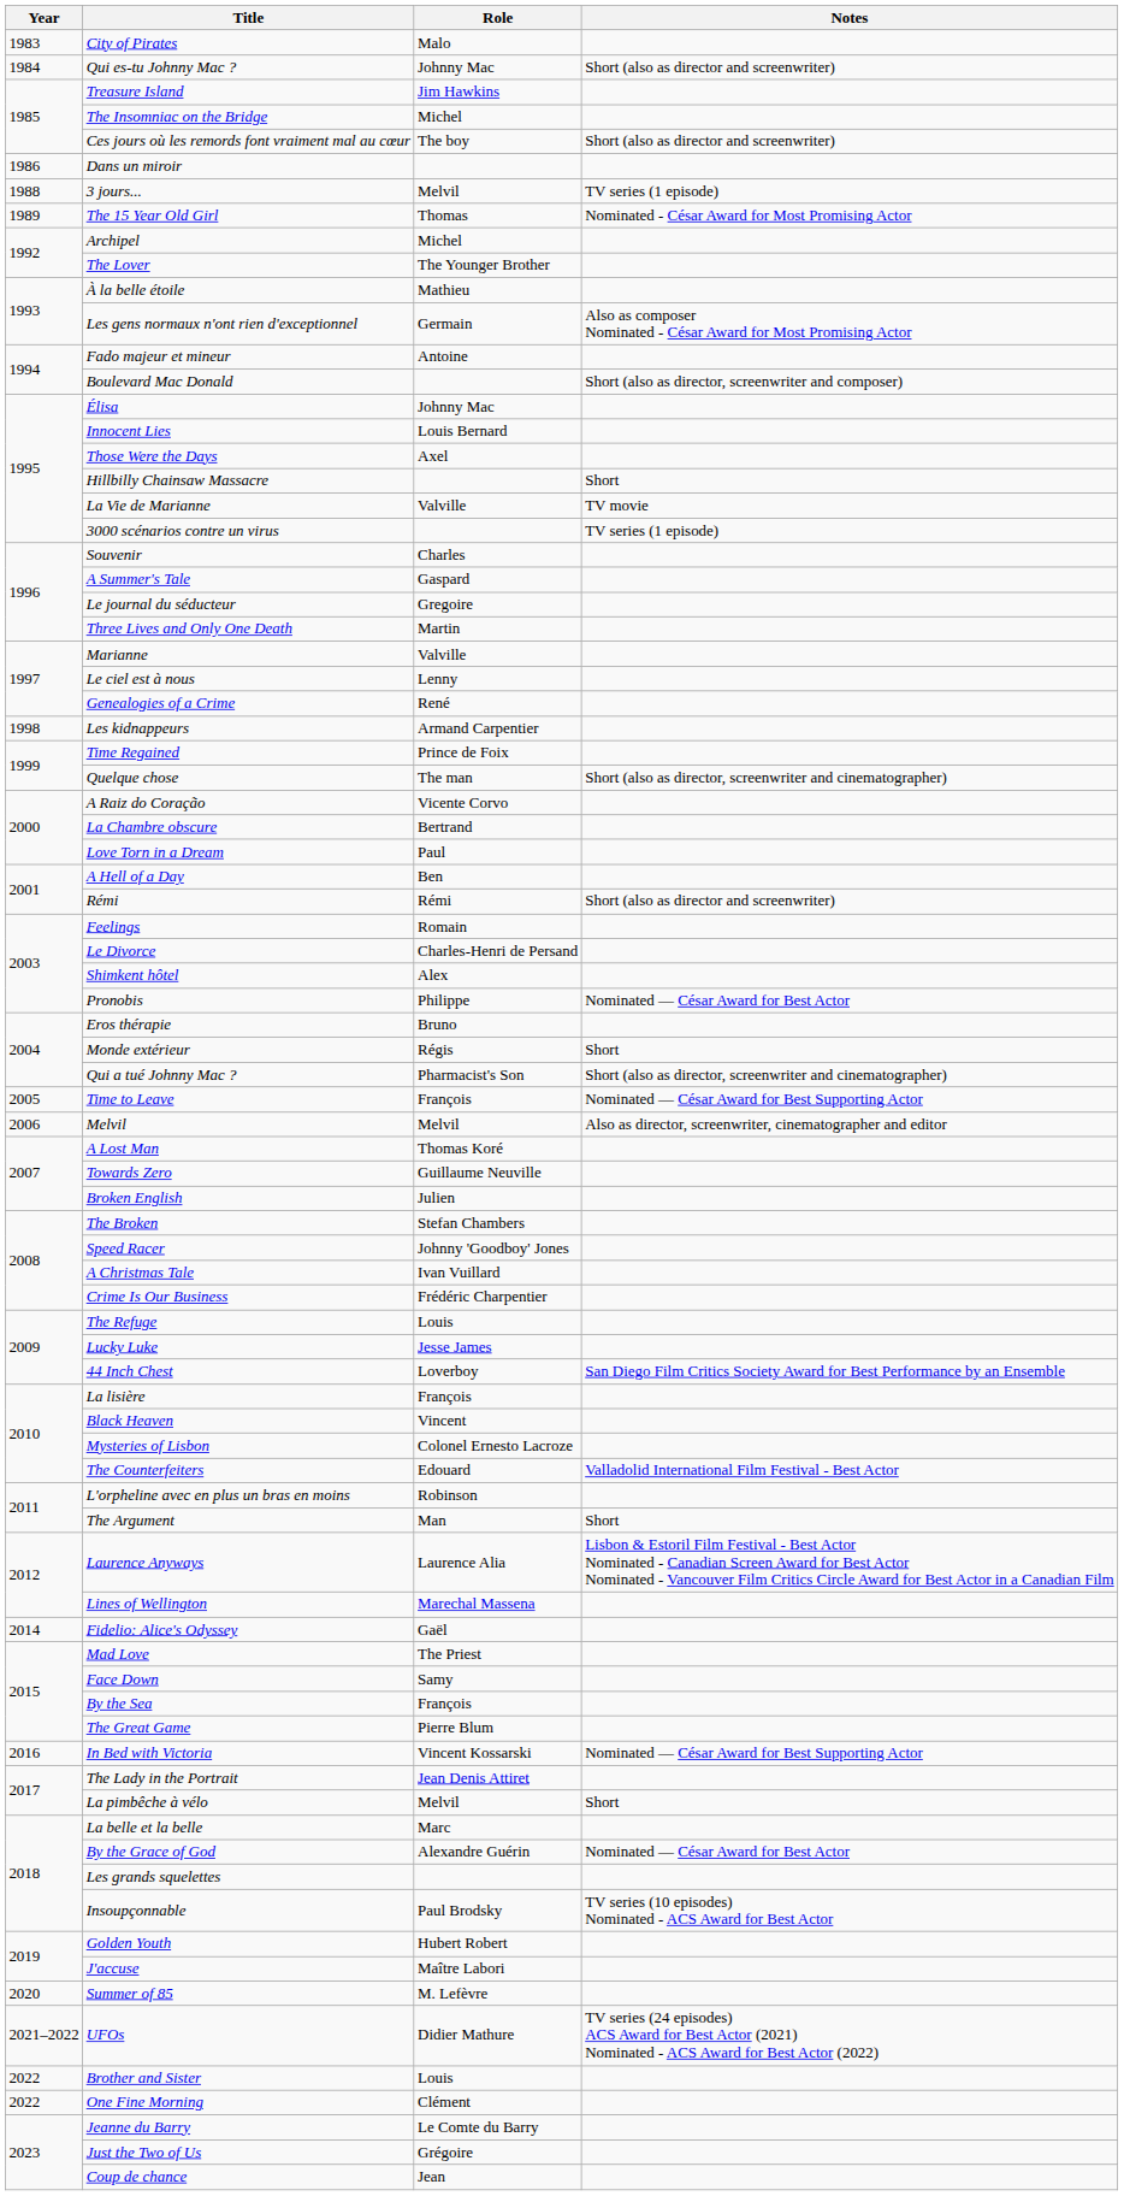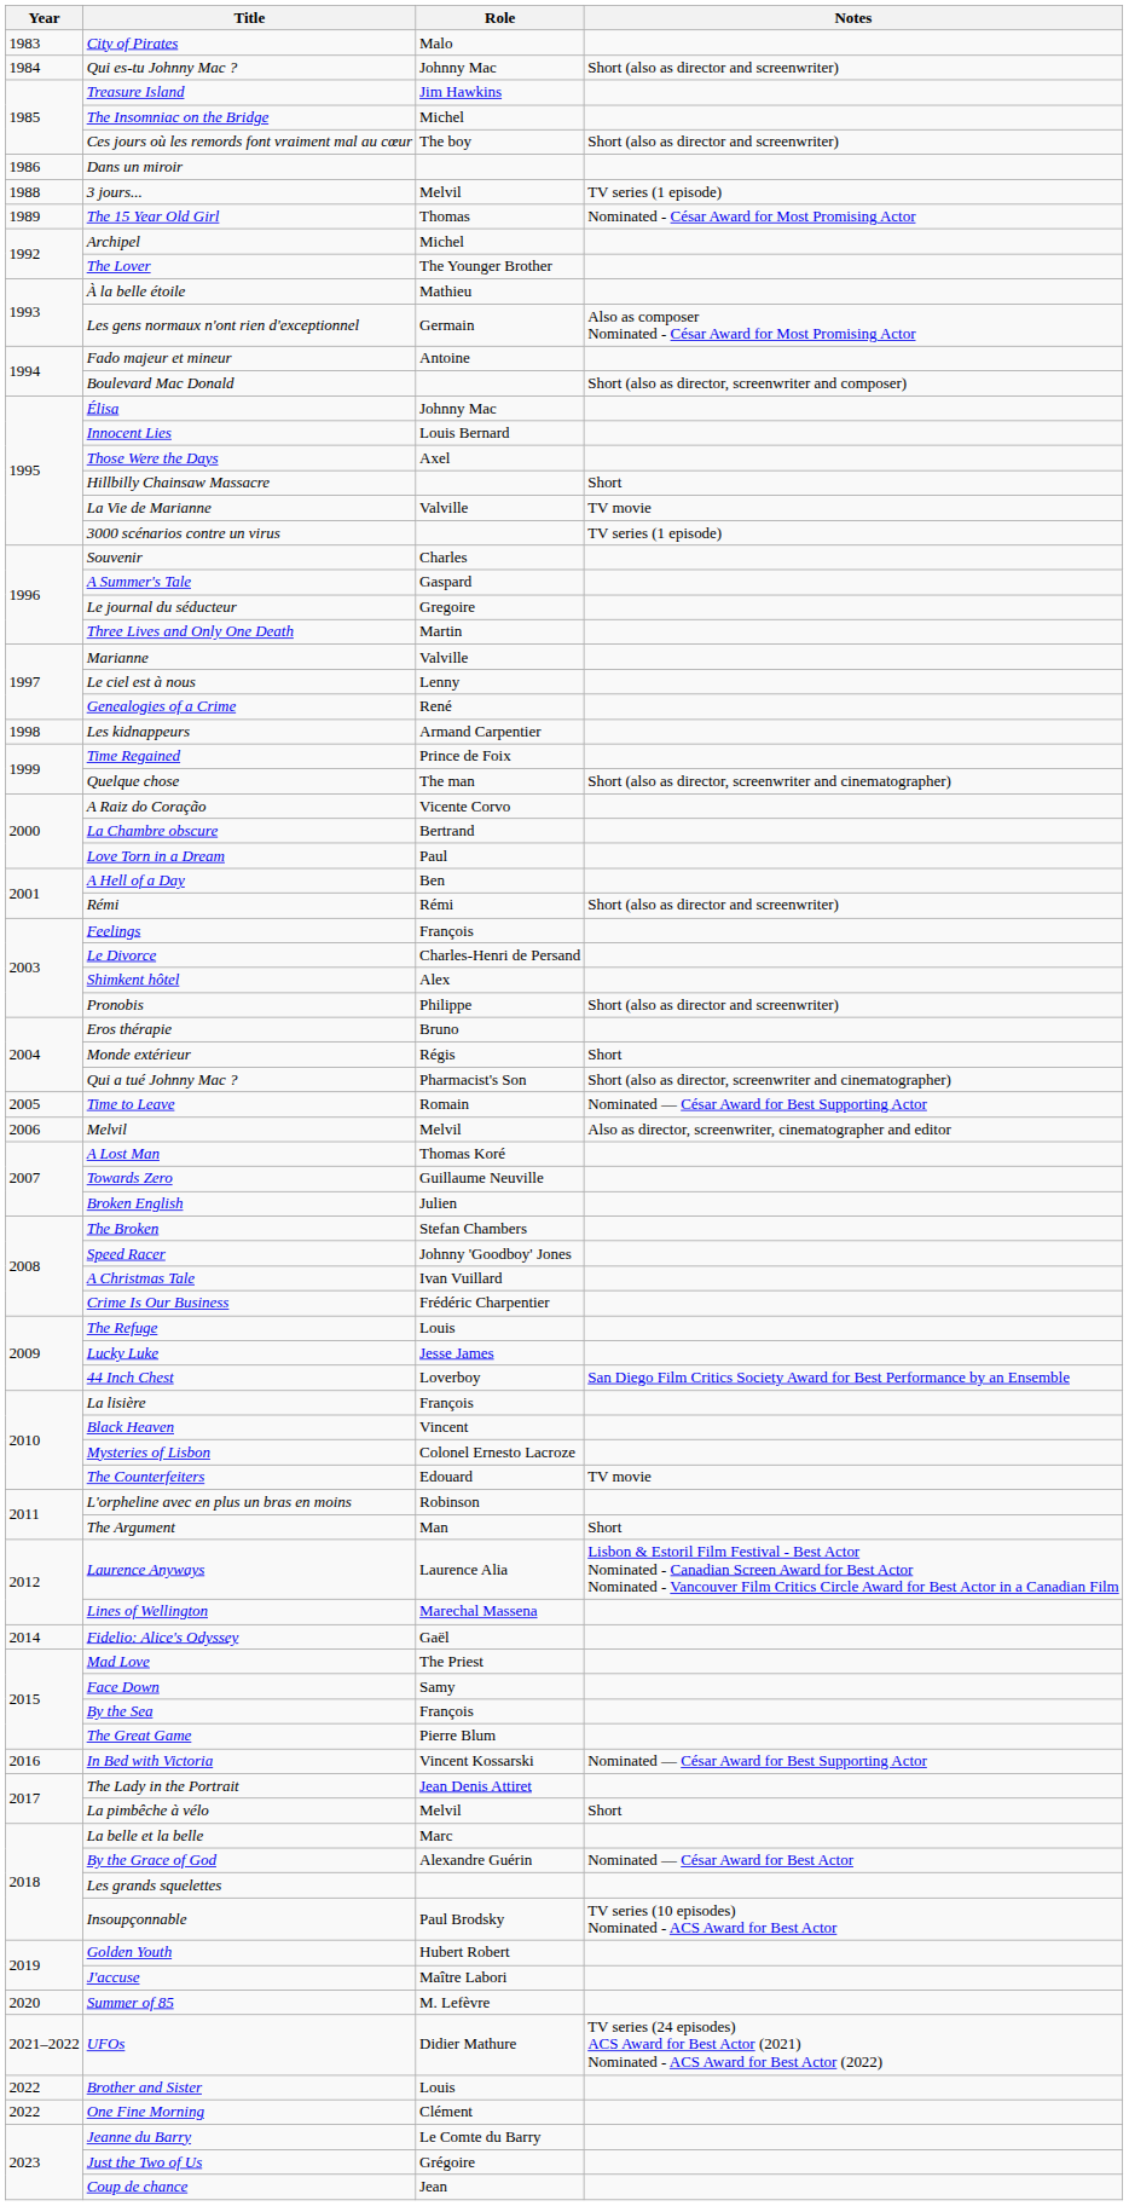 <table class="wikitable sortable">
 <tr>
 <th>Year</th>
 <th>Title</th>
 <th>Role</th>
 <th class="unsortable">Notes</th>
 </tr>
 <tr>
 <td>1983</td>
 <td><em><a href='#'>City of Pirates</a></em></td>
 <td>Malo</td>
 <td></td>
 </tr>
 <tr>
 <td>1984</td>
 <td><em>Qui es-tu Johnny Mac ?</em></td>
 <td>Johnny Mac</td>
 <td>Short (also as director and screenwriter)</td>
 </tr>
 <tr>
 <td rowspan=3>1985</td>
 <td><em><a href='#'>Treasure Island</a></em></td>
 <td><a href='#'>Jim Hawkins</a></td>
 <td></td>
 </tr>
 <tr>
 <td><em><a href='#'>The Insomniac on the Bridge</a></em></td>
 <td>Michel</td>
 <td></td>
 </tr>
 <tr>
 <td><em>Ces jours où les remords font vraiment mal au cœur</em></td>
 <td>The boy</td>
 <td>Short (also as director and screenwriter)</td>
 </tr>
 <tr>
 <td>1986</td>
 <td><em>Dans un miroir</em></td>
 <td></td>
 <td></td>
 </tr>
 <tr>
 <td>1988</td>
 <td><em>3 jours...</em></td>
 <td>Melvil</td>
 <td>TV series (1 episode)</td>
 </tr>
 <tr>
 <td>1989</td>
 <td><em><a href='#'>The 15 Year Old Girl</a></em></td>
 <td>Thomas</td>
 <td>Nominated - <a href='#'>César Award for Most Promising Actor</a></td>
 </tr>
 <tr>
 <td rowspan=2>1992</td>
 <td><em>Archipel</em></td>
 <td>Michel</td>
 <td></td>
 </tr>
 <tr>
 <td><em><a href='#'>The Lover</a></em></td>
 <td>The Younger Brother</td>
 <td></td>
 </tr>
 <tr>
 <td rowspan=2>1993</td>
 <td><em>À la belle étoile</em></td>
 <td>Mathieu</td>
 <td></td>
 </tr>
 <tr>
 <td><em>Les gens normaux n'ont rien d'exceptionnel</em></td>
 <td>Germain</td>
 <td>Also as composer<br>Nominated - <a href='#'>César Award for Most Promising Actor</a></td>
 </tr>
 <tr>
 <td rowspan=2>1994</td>
 <td><em>Fado majeur et mineur</em></td>
 <td>Antoine</td>
 <td></td>
 </tr>
 <tr>
 <td><em>Boulevard Mac Donald</em></td>
 <td></td>
 <td>Short (also as director, screenwriter and composer)</td>
 </tr>
 <tr>
 <td rowspan=6>1995</td>
 <td><em><a href='#'>Élisa</a></em></td>
 <td>Johnny Mac</td>
 <td></td>
 </tr>
 <tr>
 <td><em><a href='#'>Innocent Lies</a></em></td>
 <td>Louis Bernard</td>
 <td></td>
 </tr>
 <tr>
 <td><em><a href='#'>Those Were the Days</a></em></td>
 <td>Axel</td>
 <td></td>
 </tr>
 <tr>
 <td><em>Hillbilly Chainsaw Massacre</em></td>
 <td></td>
 <td>Short</td>
 </tr>
 <tr>
 <td><em>La Vie de Marianne</em></td>
 <td>Valville</td>
 <td>TV movie</td>
 </tr>
 <tr>
 <td><em>3000 scénarios contre un virus</em></td>
 <td></td>
 <td>TV series (1 episode)</td>
 </tr>
 <tr>
 <td rowspan=4>1996</td>
 <td><em>Souvenir</em></td>
 <td>Charles</td>
 <td></td>
 </tr>
 <tr>
 <td><em><a href='#'>A Summer's Tale</a></em></td>
 <td>Gaspard</td>
 <td></td>
 </tr>
 <tr>
 <td><em>Le journal du séducteur</em></td>
 <td>Gregoire</td>
 <td></td>
 </tr>
 <tr>
 <td><em><a href='#'>Three Lives and Only One Death</a></em></td>
 <td>Martin</td>
 <td></td>
 </tr>
 <tr>
 <td rowspan=3>1997</td>
 <td><em>Marianne</em></td>
 <td>Valville</td>
 <td></td>
 </tr>
 <tr>
 <td><em>Le ciel est à nous</em></td>
 <td>Lenny</td>
 <td></td>
 </tr>
 <tr>
 <td><em><a href='#'>Genealogies of a Crime</a></em></td>
 <td>René</td>
 <td></td>
 </tr>
 <tr>
 <td>1998</td>
 <td><em>Les kidnappeurs</em></td>
 <td>Armand Carpentier</td>
 <td></td>
 </tr>
 <tr>
 <td rowspan=2>1999</td>
 <td><em><a href='#'>Time Regained</a></em></td>
 <td>Prince de Foix</td>
 <td></td>
 </tr>
 <tr>
 <td><em>Quelque chose</em></td>
 <td>The man</td>
 <td>Short (also as director, screenwriter and cinematographer)</td>
 </tr>
 <tr>
 <td rowspan=3>2000</td>
 <td><em>A Raiz do Coração</em></td>
 <td>Vicente Corvo</td>
 <td></td>
 </tr>
 <tr>
 <td><em><a href='#'>La Chambre obscure</a></em></td>
 <td>Bertrand</td>
 <td></td>
 </tr>
 <tr>
 <td><em><a href='#'>Love Torn in a Dream</a></em></td>
 <td>Paul</td>
 <td></td>
 </tr>
 <tr>
 <td rowspan=2>2001</td>
 <td><em><a href='#'>A Hell of a Day</a></em></td>
 <td>Ben</td>
 <td></td>
 </tr>
 <tr>
 <td><em>Rémi</em></td>
 <td>Rémi</td>
 <td>Short (also as director and screenwriter)</td>
 </tr>
 <tr>
 <td rowspan=4>2003</td>
 <td><em><a href='#'>Feelings</a></em></td>
-<td>Romain</td>
+<td>François</td>
 <td></td>
 </tr>
 <tr>
 <td><em><a href='#'>Le Divorce</a></em></td>
 <td>Charles-Henri de Persand</td>
 <td></td>
 </tr>
 <tr>
 <td><em><a href='#'>Shimkent hôtel</a></em></td>
 <td>Alex</td>
 <td></td>
 </tr>
 <tr>
 <td><em>Pronobis</em></td>
 <td>Philippe</td>
-<td>Nominated — <a href='#'>César Award for Best Actor</a></td>
+<td>Short (also as director and screenwriter)</td>
 </tr>
 <tr>
 <td rowspan=3>2004</td>
 <td><em>Eros thérapie</em></td>
 <td>Bruno</td>
 <td></td>
 </tr>
 <tr>
 <td><em>Monde extérieur</em></td>
 <td>Régis</td>
 <td>Short</td>
 </tr>
 <tr>
 <td><em>Qui a tué Johnny Mac ?</em></td>
 <td>Pharmacist's Son</td>
 <td>Short (also as director, screenwriter and cinematographer)</td>
 </tr>
 <tr>
 <td>2005</td>
 <td><em><a href='#'>Time to Leave</a></em></td>
-<td>François</td>
+<td>Romain</td>
 <td>Nominated — <a href='#'>César Award for Best Supporting Actor</a></td>
 </tr>
 <tr>
 <td>2006</td>
 <td><em>Melvil</em></td>
 <td>Melvil</td>
 <td>Also as director, screenwriter, cinematographer and editor</td>
 </tr>
 <tr>
 <td rowspan=3>2007</td>
 <td><em><a href='#'>A Lost Man</a></em></td>
 <td>Thomas Koré</td>
 <td></td>
 </tr>
 <tr>
 <td><em><a href='#'>Towards Zero</a></em></td>
 <td>Guillaume Neuville</td>
 <td></td>
 </tr>
 <tr>
 <td><em><a href='#'>Broken English</a></em></td>
 <td>Julien</td>
 <td></td>
 </tr>
 <tr>
 <td rowspan=4>2008</td>
 <td><em><a href='#'>The Broken</a></em></td>
 <td>Stefan Chambers</td>
 <td></td>
 </tr>
 <tr>
 <td><em><a href='#'>Speed Racer</a></em></td>
 <td>Johnny 'Goodboy' Jones</td>
 <td></td>
 </tr>
 <tr>
 <td><em><a href='#'>A Christmas Tale</a></em></td>
 <td>Ivan Vuillard</td>
 <td></td>
 </tr>
 <tr>
 <td><em><a href='#'>Crime Is Our Business</a></em></td>
 <td>Frédéric Charpentier</td>
 <td></td>
 </tr>
 <tr>
 <td rowspan=3>2009</td>
 <td><em><a href='#'>The Refuge</a></em></td>
 <td>Louis</td>
 <td></td>
 </tr>
 <tr>
 <td><em><a href='#'>Lucky Luke</a></em></td>
 <td><a href='#'>Jesse James</a></td>
 <td></td>
 </tr>
 <tr>
 <td><em><a href='#'>44 Inch Chest</a></em></td>
 <td>Loverboy</td>
 <td><a href='#'>San Diego Film Critics Society Award for Best Performance by an Ensemble</a></td>
 </tr>
 <tr>
 <td rowspan=4>2010</td>
 <td><em>La lisière</em></td>
 <td>François</td>
 <td></td>
 </tr>
 <tr>
 <td><em><a href='#'>Black Heaven</a></em></td>
 <td>Vincent</td>
 <td></td>
 </tr>
 <tr>
 <td><em><a href='#'>Mysteries of Lisbon</a></em></td>
 <td>Colonel Ernesto Lacroze</td>
 <td></td>
 </tr>
 <tr>
 <td><em><a href='#'>The Counterfeiters</a></em></td>
 <td>Edouard</td>
-<td><a href='#'>Valladolid International Film Festival - Best Actor</a></td>
+<td>TV movie</td>
 </tr>
 <tr>
 <td rowspan=2>2011</td>
 <td><em>L'orpheline avec en plus un bras en moins</em></td>
 <td>Robinson</td>
 <td></td>
 </tr>
 <tr>
 <td><em>The Argument</em></td>
 <td>Man</td>
 <td>Short</td>
 </tr>
 <tr>
 <td rowspan=2>2012</td>
 <td><em><a href='#'>Laurence Anyways</a></em></td>
 <td>Laurence Alia</td>
 <td><a href='#'>Lisbon & Estoril Film Festival - Best Actor</a><br>Nominated - <a href='#'>Canadian Screen Award for Best Actor</a><br>Nominated - <a href='#'>Vancouver Film Critics Circle Award for Best Actor in a Canadian Film</a></td>
 </tr>
 <tr>
 <td><em><a href='#'>Lines of Wellington</a></em></td>
 <td><a href='#'>Marechal Massena</a></td>
 <td></td>
 </tr>
 <tr>
 <td>2014</td>
 <td><em><a href='#'>Fidelio: Alice's Odyssey</a></em></td>
 <td>Gaël</td>
 <td></td>
 </tr>
 <tr>
 <td rowspan=4>2015</td>
 <td><em><a href='#'>Mad Love</a></em></td>
 <td>The Priest</td>
 <td></td>
 </tr>
 <tr>
 <td><em><a href='#'>Face Down</a></em></td>
 <td>Samy</td>
 <td></td>
 </tr>
 <tr>
 <td><em><a href='#'>By the Sea</a></em></td>
 <td>François</td>
 <td></td>
 </tr>
 <tr>
 <td><em><a href='#'>The Great Game</a></em></td>
 <td>Pierre Blum</td>
 <td></td>
 </tr>
 <tr>
 <td>2016</td>
 <td><em><a href='#'>In Bed with Victoria</a></em></td>
 <td>Vincent Kossarski</td>
 <td>Nominated — <a href='#'>César Award for Best Supporting Actor</a></td>
 </tr>
 <tr>
 <td rowspan=2>2017</td>
 <td><em>The Lady in the Portrait</em></td>
 <td><a href='#'>Jean Denis Attiret</a></td>
 <td></td>
 </tr>
 <tr>
 <td><em>La pimbêche à vélo</em></td>
 <td>Melvil</td>
 <td>Short</td>
 </tr>
 <tr>
 <td rowspan=4>2018</td>
 <td><em>La belle et la belle</em></td>
 <td>Marc</td>
 <td></td>
 </tr>
 <tr>
 <td><em><a href='#'>By the Grace of God</a></em></td>
 <td>Alexandre Guérin</td>
 <td>Nominated — <a href='#'>César Award for Best Actor</a></td>
 </tr>
 <tr>
 <td><em>Les grands squelettes</em></td>
 <td></td>
 <td></td>
 </tr>
 <tr>
 <td><em>Insoupçonnable</em></td>
 <td>Paul Brodsky</td>
 <td>TV series (10 episodes)<br>Nominated - <a href='#'>ACS Award for Best Actor</a></td>
 </tr>
 <tr>
 <td rowspan=2>2019</td>
 <td><em><a href='#'>Golden Youth</a></em></td>
 <td>Hubert Robert</td>
 <td></td>
 </tr>
 <tr>
 <td><em><a href='#'>J'accuse</a></em></td>
 <td>Maître Labori</td>
 <td></td>
 </tr>
 <tr>
 <td>2020</td>
 <td><em><a href='#'>Summer of 85</a></em></td>
 <td>M. Lefèvre</td>
 <td></td>
 </tr>
 <tr>
 <td>2021–2022</td>
 <td><em><a href='#'>UFOs</a></em></td>
 <td>Didier Mathure</td>
 <td>TV series (24 episodes)<br><a href='#'>ACS Award for Best Actor</a> (2021)<br>Nominated - <a href='#'>ACS Award for Best Actor</a> (2022)</td>
 </tr>
 <tr>
 <td>2022</td>
 <td><em><a href='#'>Brother and Sister</a></em></td>
 <td>Louis</td>
 <td></td>
 </tr>
 <tr>
 <td>2022</td>
 <td><em><a href='#'>One Fine Morning</a></em></td>
 <td>Clément</td>
 <td></td>
 </tr>
 <tr>
 <td rowspan="3">2023</td>
 <td><em><a href='#'>Jeanne du Barry</a></em></td>
 <td>Le Comte du Barry</td>
 <td></td>
 </tr>
 <tr>
 <td><em><a href='#'>Just the Two of Us</a></em></td>
 <td>Grégoire</td>
 <td></td>
 </tr>
 <tr>
 <td><em><a href='#'>Coup de chance</a></em></td>
 <td>Jean</td>
 <td></td>
 </tr>
 </table>
